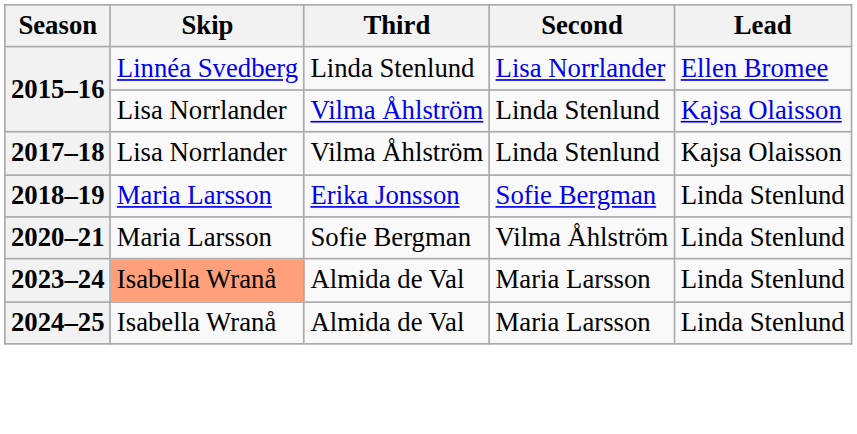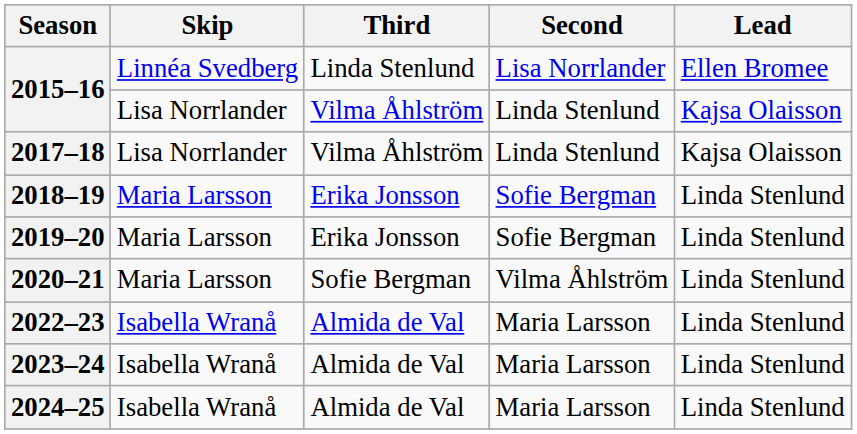 <table class="wikitable">
 <tr>
 <th scope="col">Season</th>
 <th scope="col">Skip</th>
 <th scope="col">Third</th>
 <th scope="col">Second</th>
 <th scope="col">Lead</th>
 </tr>
 <tr>
 <th scope="row" rowspan=2>2015–16</th>
 <td><a href='#'>Linnéa Svedberg</a></td>
 <td>Linda Stenlund</td>
 <td><a href='#'>Lisa Norrlander</a></td>
 <td><a href='#'>Ellen Bromee</a></td>
 </tr>
 <tr>
 <td>Lisa Norrlander</td>
 <td><a href='#'>Vilma Åhlström</a></td>
 <td>Linda Stenlund</td>
 <td><a href='#'>Kajsa Olaisson</a></td>
 </tr>
 <tr>
 <th scope="row">2017–18</th>
 <td>Lisa Norrlander</td>
 <td>Vilma Åhlström</td>
 <td>Linda Stenlund</td>
 <td>Kajsa Olaisson</td>
 </tr>
 <tr>
 <th scope="row">2018–19</th>
 <td><a href='#'>Maria Larsson</a></td>
 <td><a href='#'>Erika Jonsson</a></td>
 <td><a href='#'>Sofie Bergman</a></td>
 <td>Linda Stenlund</td>
 </tr>
 <tr>
+<th scope="row">2019–20</th>
+<td>Maria Larsson</td>
+<td>Erika Jonsson</td>
+<td>Sofie Bergman</td>
+<td>Linda Stenlund</td>
+</tr>
+<tr>
 <th scope="row">2020–21</th>
 <td>Maria Larsson</td>
 <td>Sofie Bergman</td>
 <td>Vilma Åhlström</td>
 <td>Linda Stenlund</td>
 </tr>
 <tr>
+<th scope="row">2022–23</th>
+<td><a href='#'>Isabella Wranå</a></td>
+<td><a href='#'>Almida de Val</a></td>
+<td>Maria Larsson</td>
+<td>Linda Stenlund</td>
+</tr>
+<tr>
 <th scope="row">2023–24</th>
-<td style="background: lightsalmon;">Isabella Wranå</td>
+<td>Isabella Wranå</td>
 <td>Almida de Val</td>
 <td>Maria Larsson</td>
 <td>Linda Stenlund</td>
 </tr>
 <tr>
 <th scope="row">2024–25</th>
 <td>Isabella Wranå</td>
 <td>Almida de Val</td>
 <td>Maria Larsson</td>
 <td>Linda Stenlund</td>
 </tr>
 </table>
